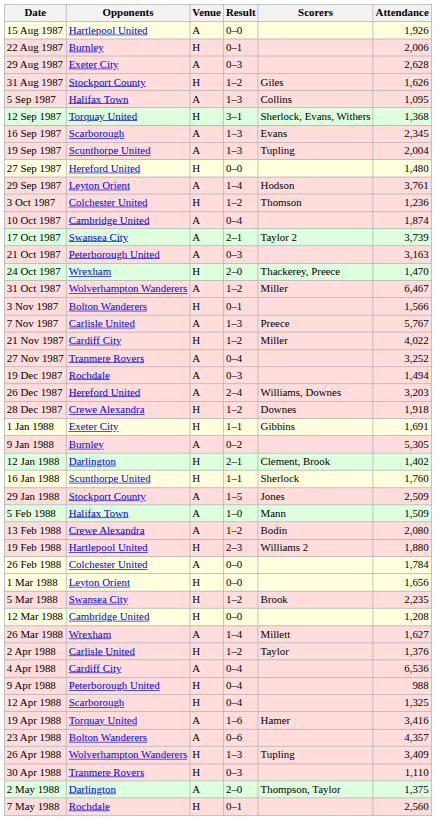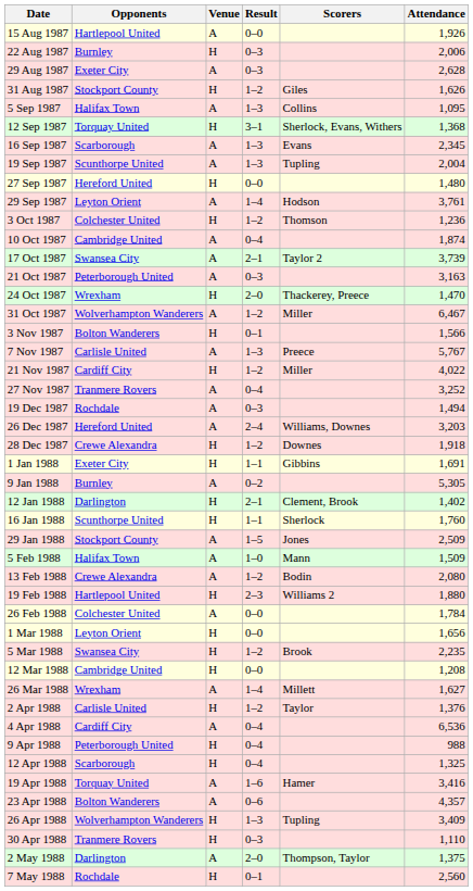 <table class="wikitable sortable">
 <tr>
 <th>Date</th>
 <th>Opponents</th>
 <th>Venue</th>
 <th>Result</th>
 <th>Scorers</th>
 <th>Attendance</th>
 </tr>
 <tr bgcolor="#ffffdd">
 <td>15 Aug 1987</td>
 <td><a href='#'>Hartlepool United</a></td>
 <td>A</td>
 <td>0–0</td>
 <td></td>
 <td align="right">1,926</td>
 </tr>
 <tr bgcolor="#ffdddd">
 <td>22 Aug 1987</td>
 <td><a href='#'>Burnley</a></td>
 <td>H</td>
-<td>0–1</td>
+<td>0–3</td>
 <td></td>
 <td align="right">2,006</td>
 </tr>
 <tr bgcolor="#ffdddd">
 <td>29 Aug 1987</td>
 <td><a href='#'>Exeter City</a></td>
 <td>A</td>
 <td>0–3</td>
 <td></td>
 <td align="right">2,628</td>
 </tr>
 <tr bgcolor="#ffdddd">
 <td>31 Aug 1987</td>
 <td><a href='#'>Stockport County</a></td>
 <td>H</td>
 <td>1–2</td>
 <td>Giles</td>
 <td align="right">1,626</td>
 </tr>
 <tr bgcolor="#ffdddd">
 <td>5 Sep 1987</td>
 <td><a href='#'>Halifax Town</a></td>
 <td>A</td>
 <td>1–3</td>
 <td>Collins</td>
 <td align="right">1,095</td>
 </tr>
 <tr bgcolor="#ddffdd">
 <td>12 Sep 1987</td>
 <td><a href='#'>Torquay United</a></td>
 <td>H</td>
 <td>3–1</td>
 <td>Sherlock, Evans, Withers</td>
 <td align="right">1,368</td>
 </tr>
 <tr bgcolor="#ffdddd">
 <td>16 Sep 1987</td>
 <td><a href='#'>Scarborough</a></td>
 <td>A</td>
 <td>1–3</td>
 <td>Evans</td>
 <td align="right">2,345</td>
 </tr>
 <tr bgcolor="#ffdddd">
 <td>19 Sep 1987</td>
 <td><a href='#'>Scunthorpe United</a></td>
 <td>A</td>
 <td>1–3</td>
 <td>Tupling</td>
 <td align="right">2,004</td>
 </tr>
 <tr bgcolor="#ffffdd">
 <td>27 Sep 1987</td>
 <td><a href='#'>Hereford United</a></td>
 <td>H</td>
 <td>0–0</td>
 <td></td>
 <td align="right">1,480</td>
 </tr>
 <tr bgcolor="#ffdddd">
 <td>29 Sep 1987</td>
 <td><a href='#'>Leyton Orient</a></td>
 <td>A</td>
 <td>1–4</td>
 <td>Hodson</td>
 <td align="right">3,761</td>
 </tr>
 <tr bgcolor="#ffdddd">
 <td>3 Oct 1987</td>
 <td><a href='#'>Colchester United</a></td>
 <td>H</td>
 <td>1–2</td>
 <td>Thomson</td>
 <td align="right">1,236</td>
 </tr>
 <tr bgcolor="#ffdddd">
 <td>10 Oct 1987</td>
 <td><a href='#'>Cambridge United</a></td>
 <td>A</td>
 <td>0–4</td>
 <td></td>
 <td align="right">1,874</td>
 </tr>
 <tr bgcolor="#ddffdd">
 <td>17 Oct 1987</td>
 <td><a href='#'>Swansea City</a></td>
 <td>A</td>
 <td>2–1</td>
 <td>Taylor 2</td>
 <td align="right">3,739</td>
 </tr>
 <tr bgcolor="#ffdddd">
 <td>21 Oct 1987</td>
 <td><a href='#'>Peterborough United</a></td>
 <td>A</td>
 <td>0–3</td>
 <td></td>
 <td align="right">3,163</td>
 </tr>
 <tr bgcolor="#ddffdd">
 <td>24 Oct 1987</td>
 <td><a href='#'>Wrexham</a></td>
 <td>H</td>
 <td>2–0</td>
 <td>Thackerey, Preece</td>
 <td align="right">1,470</td>
 </tr>
 <tr bgcolor="#ffdddd">
 <td>31 Oct 1987</td>
 <td><a href='#'>Wolverhampton Wanderers</a></td>
 <td>A</td>
 <td>1–2</td>
 <td>Miller</td>
 <td align="right">6,467</td>
 </tr>
 <tr bgcolor="#ffdddd">
 <td>3 Nov 1987</td>
 <td><a href='#'>Bolton Wanderers</a></td>
 <td>H</td>
 <td>0–1</td>
 <td></td>
 <td align="right">1,566</td>
 </tr>
 <tr bgcolor="#ffdddd">
 <td>7 Nov 1987</td>
 <td><a href='#'>Carlisle United</a></td>
 <td>A</td>
 <td>1–3</td>
 <td>Preece</td>
 <td align="right">5,767</td>
 </tr>
 <tr bgcolor="#ffdddd">
 <td>21 Nov 1987</td>
 <td><a href='#'>Cardiff City</a></td>
 <td>H</td>
 <td>1–2</td>
 <td>Miller</td>
 <td align="right">4,022</td>
 </tr>
 <tr bgcolor="#ffdddd">
 <td>27 Nov 1987</td>
 <td><a href='#'>Tranmere Rovers</a></td>
 <td>A</td>
 <td>0–4</td>
 <td></td>
 <td align="right">3,252</td>
 </tr>
 <tr bgcolor="#ffdddd">
 <td>19 Dec 1987</td>
 <td><a href='#'>Rochdale</a></td>
 <td>A</td>
 <td>0–3</td>
 <td></td>
 <td align="right">1,494</td>
 </tr>
 <tr bgcolor="#ffdddd">
 <td>26 Dec 1987</td>
 <td><a href='#'>Hereford United</a></td>
 <td>A</td>
 <td>2–4</td>
 <td>Williams, Downes</td>
 <td align="right">3,203</td>
 </tr>
 <tr bgcolor="#ffdddd">
 <td>28 Dec 1987</td>
 <td><a href='#'>Crewe Alexandra</a></td>
 <td>H</td>
 <td>1–2</td>
 <td>Downes</td>
 <td align="right">1,918</td>
 </tr>
 <tr bgcolor="#ffffdd">
 <td>1 Jan 1988</td>
 <td><a href='#'>Exeter City</a></td>
 <td>H</td>
 <td>1–1</td>
 <td>Gibbins</td>
 <td align="right">1,691</td>
 </tr>
 <tr bgcolor="#ffdddd">
 <td>9 Jan 1988</td>
 <td><a href='#'>Burnley</a></td>
 <td>A</td>
 <td>0–2</td>
 <td></td>
 <td align="right">5,305</td>
 </tr>
 <tr bgcolor="#ddffdd">
 <td>12 Jan 1988</td>
 <td><a href='#'>Darlington</a></td>
 <td>H</td>
 <td>2–1</td>
 <td>Clement, Brook</td>
 <td align="right">1,402</td>
 </tr>
 <tr bgcolor="#ffffdd">
 <td>16 Jan 1988</td>
 <td><a href='#'>Scunthorpe United</a></td>
 <td>H</td>
 <td>1–1</td>
 <td>Sherlock</td>
 <td align="right">1,760</td>
 </tr>
 <tr bgcolor="#ffdddd">
 <td>29 Jan 1988</td>
 <td><a href='#'>Stockport County</a></td>
 <td>A</td>
 <td>1–5</td>
 <td>Jones</td>
 <td align="right">2,509</td>
 </tr>
 <tr bgcolor="#ddffdd">
 <td>5 Feb 1988</td>
 <td><a href='#'>Halifax Town</a></td>
 <td>A</td>
 <td>1–0</td>
 <td>Mann</td>
 <td align="right">1,509</td>
 </tr>
 <tr bgcolor="#ffdddd">
 <td>13 Feb 1988</td>
 <td><a href='#'>Crewe Alexandra</a></td>
 <td>A</td>
 <td>1–2</td>
 <td>Bodin</td>
 <td align="right">2,080</td>
 </tr>
 <tr bgcolor="#ffdddd">
 <td>19 Feb 1988</td>
 <td><a href='#'>Hartlepool United</a></td>
 <td>H</td>
 <td>2–3</td>
 <td>Williams 2</td>
 <td align="right">1,880</td>
 </tr>
 <tr bgcolor="#ffffdd">
 <td>26 Feb 1988</td>
 <td><a href='#'>Colchester United</a></td>
 <td>A</td>
 <td>0–0</td>
 <td></td>
 <td align="right">1,784</td>
 </tr>
 <tr bgcolor="#ffffdd">
 <td>1 Mar 1988</td>
 <td><a href='#'>Leyton Orient</a></td>
 <td>H</td>
 <td>0–0</td>
 <td></td>
 <td align="right">1,656</td>
 </tr>
 <tr bgcolor="#ffdddd">
 <td>5 Mar 1988</td>
 <td><a href='#'>Swansea City</a></td>
 <td>H</td>
 <td>1–2</td>
 <td>Brook</td>
 <td align="right">2,235</td>
 </tr>
 <tr bgcolor="#ffffdd">
 <td>12 Mar 1988</td>
 <td><a href='#'>Cambridge United</a></td>
 <td>H</td>
 <td>0–0</td>
 <td></td>
 <td align="right">1,208</td>
 </tr>
 <tr bgcolor="#ffdddd">
 <td>26 Mar 1988</td>
 <td><a href='#'>Wrexham</a></td>
 <td>A</td>
 <td>1–4</td>
 <td>Millett</td>
 <td align="right">1,627</td>
 </tr>
 <tr bgcolor="#ffdddd">
 <td>2 Apr 1988</td>
 <td><a href='#'>Carlisle United</a></td>
 <td>H</td>
 <td>1–2</td>
 <td>Taylor</td>
 <td align="right">1,376</td>
 </tr>
 <tr bgcolor="#ffdddd">
 <td>4 Apr 1988</td>
 <td><a href='#'>Cardiff City</a></td>
 <td>A</td>
 <td>0–4</td>
 <td></td>
 <td align="right">6,536</td>
 </tr>
 <tr bgcolor="#ffdddd">
 <td>9 Apr 1988</td>
 <td><a href='#'>Peterborough United</a></td>
 <td>H</td>
 <td>0–4</td>
 <td></td>
 <td align="right">988</td>
 </tr>
 <tr bgcolor="#ffdddd">
 <td>12 Apr 1988</td>
 <td><a href='#'>Scarborough</a></td>
 <td>H</td>
 <td>0–4</td>
 <td></td>
 <td align="right">1,325</td>
 </tr>
 <tr bgcolor="#ffdddd">
 <td>19 Apr 1988</td>
 <td><a href='#'>Torquay United</a></td>
 <td>A</td>
 <td>1–6</td>
 <td>Hamer</td>
 <td align="right">3,416</td>
 </tr>
 <tr bgcolor="#ffdddd">
 <td>23 Apr 1988</td>
 <td><a href='#'>Bolton Wanderers</a></td>
 <td>A</td>
 <td>0–6</td>
 <td></td>
 <td align="right">4,357</td>
 </tr>
 <tr bgcolor="#ffdddd">
 <td>26 Apr 1988</td>
 <td><a href='#'>Wolverhampton Wanderers</a></td>
 <td>H</td>
 <td>1–3</td>
 <td>Tupling</td>
 <td align="right">3,409</td>
 </tr>
 <tr bgcolor="#ffdddd">
 <td>30 Apr 1988</td>
 <td><a href='#'>Tranmere Rovers</a></td>
 <td>H</td>
 <td>0–3</td>
 <td></td>
 <td align="right">1,110</td>
 </tr>
 <tr bgcolor="#ddffdd">
 <td>2 May 1988</td>
 <td><a href='#'>Darlington</a></td>
 <td>A</td>
 <td>2–0</td>
 <td>Thompson, Taylor</td>
 <td align="right">1,375</td>
 </tr>
 <tr bgcolor="#ffdddd">
 <td>7 May 1988</td>
 <td><a href='#'>Rochdale</a></td>
 <td>H</td>
 <td>0–1</td>
 <td></td>
 <td align="right">2,560</td>
 </tr>
 </table>
